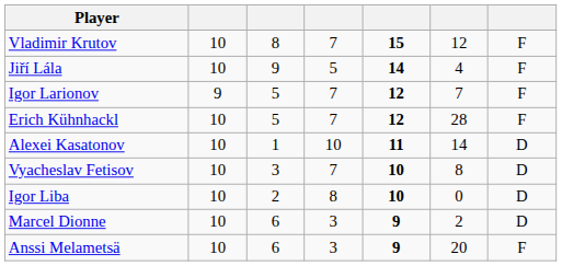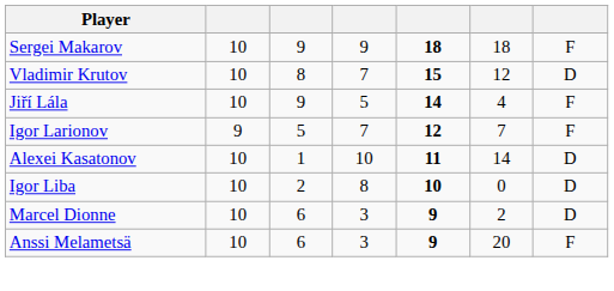 <table class="wikitable sortable" style="text-align:center;">
 <tr>
 <th style="width:175px;">Player</th>
 <th style="width:50px;"></th>
 <th style="width:50px;"></th>
 <th style="width:50px;"></th>
 <th style="width:60px;"></th>
 <th style="width:50px;"></th>
 <th style="width:60px;"></th>
 </tr>
 <tr>
+<td style="text-align:left;"> <a href='#'>Sergei Makarov</a></td>
+<td>10</td>
+<td>9</td>
+<td>9</td>
+<td><strong>18</strong></td>
+<td>18</td>
+<td>F</td>
+</tr>
+<tr>
 <td style="text-align:left;"> <a href='#'>Vladimir Krutov</a></td>
 <td>10</td>
 <td>8</td>
 <td>7</td>
 <td><strong>15</strong></td>
 <td>12</td>
-<td>F</td>
+<td>D</td>
 </tr>
 <tr>
 <td style="text-align:left;"> <a href='#'>Jiří Lála</a></td>
 <td>10</td>
 <td>9</td>
 <td>5</td>
 <td><strong>14</strong></td>
 <td>4</td>
 <td>F</td>
 </tr>
 <tr>
 <td style="text-align:left;"> <a href='#'>Igor Larionov</a></td>
 <td>9</td>
 <td>5</td>
 <td>7</td>
 <td><strong>12</strong></td>
 <td>7</td>
 <td>F</td>
 </tr>
 <tr>
-<td style="text-align:left;"> <a href='#'>Erich Kühnhackl</a></td>
-<td>10</td>
-<td>5</td>
-<td>7</td>
-<td><strong>12</strong></td>
-<td>28</td>
-<td>F</td>
-</tr>
-<tr>
 <td style="text-align:left;"> <a href='#'>Alexei Kasatonov</a></td>
 <td>10</td>
 <td>1</td>
 <td>10</td>
 <td><strong>11</strong></td>
 <td>14</td>
-<td>D</td>
-</tr>
-<tr>
-<td style="text-align:left;"> <a href='#'>Vyacheslav Fetisov</a></td>
-<td>10</td>
-<td>3</td>
-<td>7</td>
-<td><strong>10</strong></td>
-<td>8</td>
 <td>D</td>
 </tr>
 <tr>
 <td style="text-align:left;"> <a href='#'>Igor Liba</a></td>
 <td>10</td>
 <td>2</td>
 <td>8</td>
 <td><strong>10</strong></td>
 <td>0</td>
 <td>D</td>
 </tr>
 <tr>
 <td style="text-align:left;"> <a href='#'>Marcel Dionne</a></td>
 <td>10</td>
 <td>6</td>
 <td>3</td>
 <td><strong>9</strong></td>
 <td>2</td>
 <td>D</td>
 </tr>
 <tr>
 <td style="text-align:left;"> <a href='#'>Anssi Melametsä</a></td>
 <td>10</td>
 <td>6</td>
 <td>3</td>
 <td><strong>9</strong></td>
 <td>20</td>
 <td>F</td>
 </tr>
 </table>
